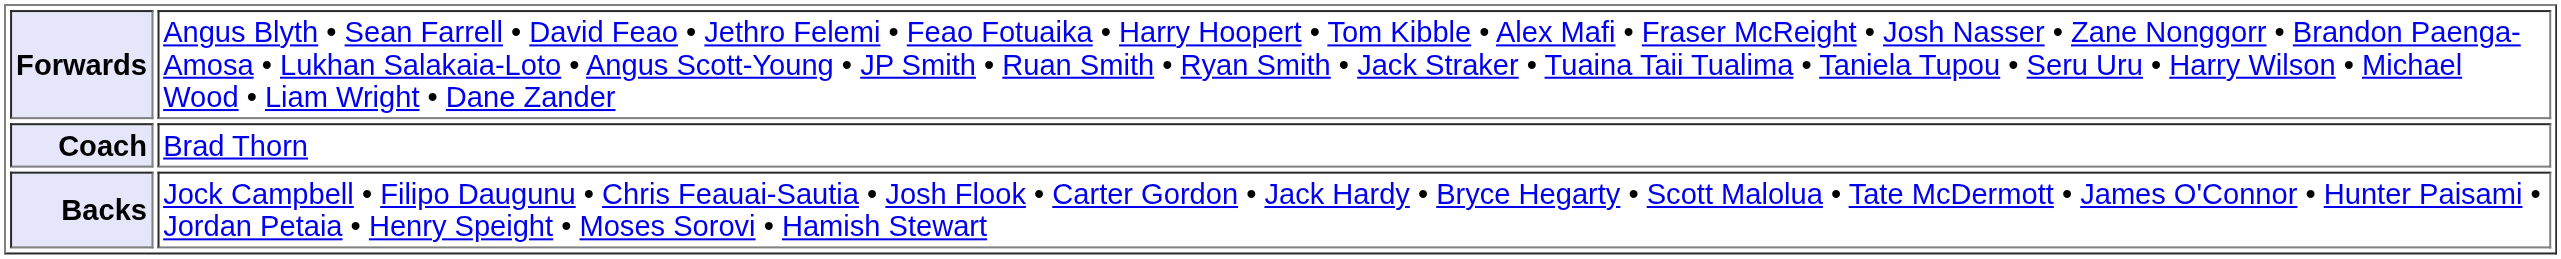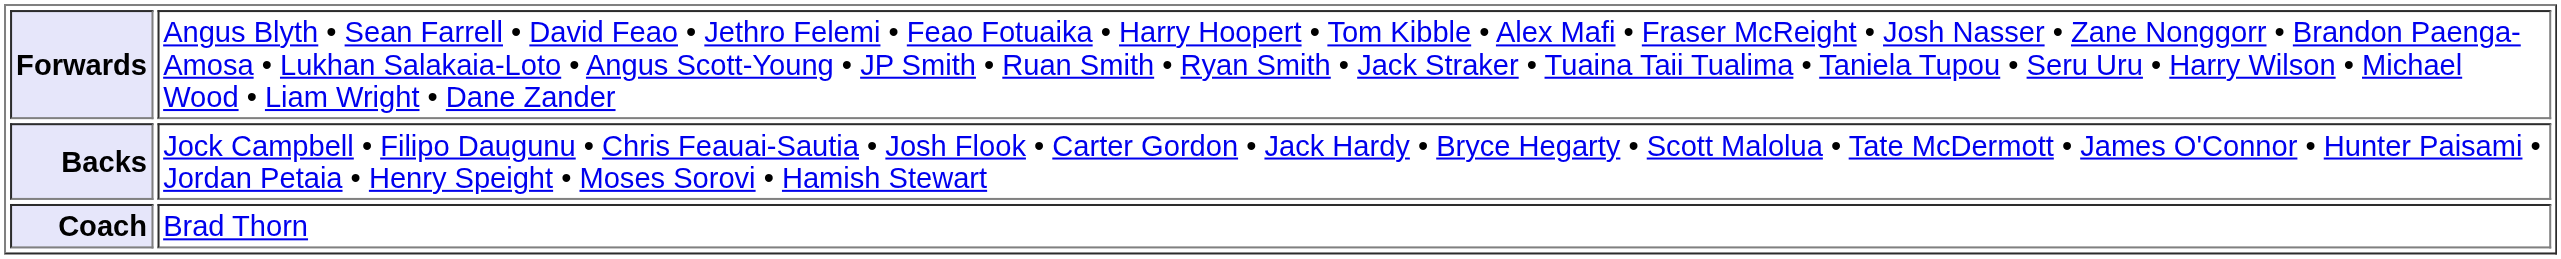 <table cellpadding="2" border=" 1px solid white" style="font-size:90%">
 <tr>
 <td style="text-align:right" bgcolor="lavender"><strong>Forwards</strong></td>
 <td style="text-align:left"><a href='#'>Angus Blyth</a> • <a href='#'>Sean Farrell</a> • <a href='#'>David Feao</a> • <a href='#'>Jethro Felemi</a> • <a href='#'>Feao Fotuaika</a> • <a href='#'>Harry Hoopert</a> • <a href='#'>Tom Kibble</a> • <a href='#'>Alex Mafi</a> • <a href='#'>Fraser McReight</a> • <a href='#'>Josh Nasser</a> • <a href='#'>Zane Nonggorr</a> • <a href='#'>Brandon Paenga-Amosa</a> • <a href='#'>Lukhan Salakaia-Loto</a> • <a href='#'>Angus Scott-Young</a> • <a href='#'>JP Smith</a> • <a href='#'>Ruan Smith</a> • <a href='#'>Ryan Smith</a> • <a href='#'>Jack Straker</a> • <a href='#'>Tuaina Taii Tualima</a> • <a href='#'>Taniela Tupou</a> • <a href='#'>Seru Uru</a> • <a href='#'>Harry Wilson</a> • <a href='#'>Michael Wood</a> • <a href='#'>Liam Wright</a> • <a href='#'>Dane Zander</a></td>
 </tr>
 <tr>
+<td style="text-align:right" bgcolor="lavender"><strong>Backs</strong></td>
+<td style="text-align:left"><a href='#'>Jock Campbell</a> • <a href='#'>Filipo Daugunu</a> • <a href='#'>Chris Feauai-Sautia</a> • <a href='#'>Josh Flook</a> • <a href='#'>Carter Gordon</a> • <a href='#'>Jack Hardy</a> • <a href='#'>Bryce Hegarty</a> • <a href='#'>Scott Malolua</a> • <a href='#'>Tate McDermott</a> • <a href='#'>James O'Connor</a> • <a href='#'>Hunter Paisami</a> • <a href='#'>Jordan Petaia</a> • <a href='#'>Henry Speight</a> • <a href='#'>Moses Sorovi</a> • <a href='#'>Hamish Stewart</a></td>
+</tr>
+<tr>
 <td style="text-align:right" bgcolor="lavender"><strong>Coach</strong></td>
 <td style="text-align:left"><a href='#'>Brad Thorn</a></td>
 </tr>
-<tr>
-<td style="text-align:right" bgcolor="lavender"><strong>Backs</strong></td>
-<td style="text-align:left"><a href='#'>Jock Campbell</a> • <a href='#'>Filipo Daugunu</a> • <a href='#'>Chris Feauai-Sautia</a> • <a href='#'>Josh Flook</a> • <a href='#'>Carter Gordon</a> • <a href='#'>Jack Hardy</a> • <a href='#'>Bryce Hegarty</a> • <a href='#'>Scott Malolua</a> • <a href='#'>Tate McDermott</a> • <a href='#'>James O'Connor</a> • <a href='#'>Hunter Paisami</a> • <a href='#'>Jordan Petaia</a> • <a href='#'>Henry Speight</a> • <a href='#'>Moses Sorovi</a> • <a href='#'>Hamish Stewart</a></td>
-</tr>
 </table>
